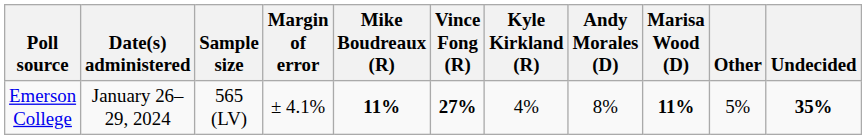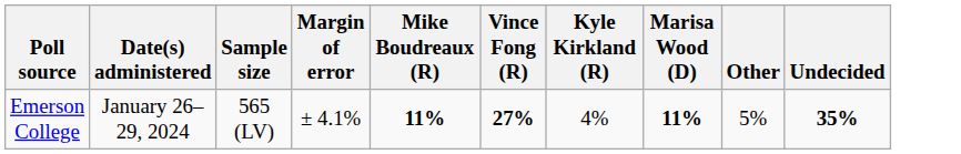 <table class="wikitable" style="font-size:90%;text-align:center;">
 <tr style="vertical-align:bottom">
 <th>Poll source</th>
 <th>Date(s)<br>administered</th>
 <th>Sample<br>size</th>
 <th>Margin<br><span>of error</span></th>
 <th style="width:90px;">Mike<br><span>Boudreaux (R)</span></th>
 <th style="width:90px;">Vince<br>Fong (R)</th>
 <th style="width:90px;">Kyle<br>Kirkland (R)</th>
-<th style="width:90px;">Andy<br>Morales (D)</th>
 <th style="width:90px;">Marisa<br>Wood (D)</th>
 <th>Other</th>
 <th>Undecided</th>
 </tr>
 <tr>
 <td><a href='#'>Emerson College</a></td>
 <td>January 26–29, 2024</td>
 <td>565 (LV)</td>
 <td>± 4.1%</td>
 <td><strong>11%</strong></td>
 <td><strong>27%</strong></td>
 <td>4%</td>
-<td>8%</td>
 <td><strong>11%</strong></td>
 <td>5%</td>
 <td><strong>35%</strong></td>
 </tr>
 </table>
